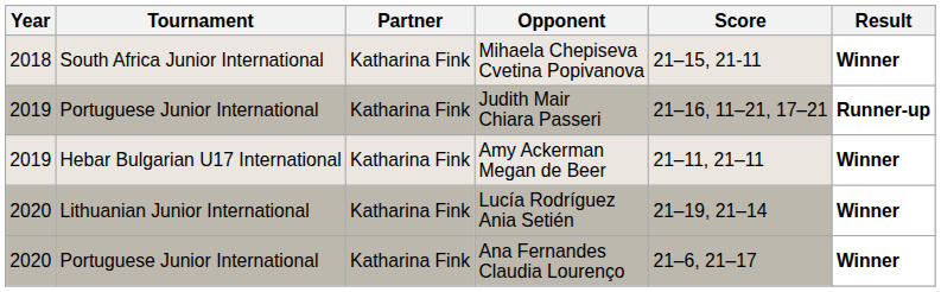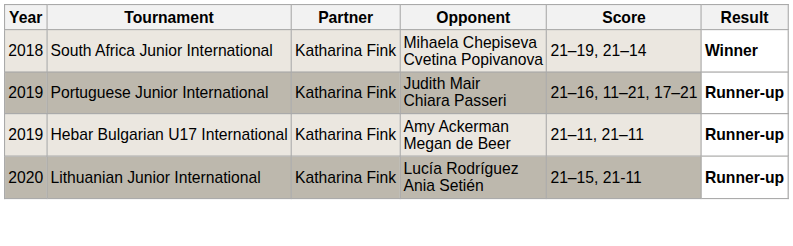 <table class="sortable wikitable" style="font-size: 90%;">
 <tr>
 <th>Year</th>
 <th>Tournament</th>
 <th>Partner</th>
 <th>Opponent</th>
 <th>Score</th>
 <th>Result</th>
 </tr>
 <tr style="background:#EBE7E0">
 <td align="center">2018</td>
 <td align="left">South Africa Junior International</td>
 <td align="left"> Katharina Fink</td>
 <td align="left"> Mihaela Chepiseva<br> Cvetina Popivanova</td>
-<td align="left">21–15, 21-11</td>
+<td align="left">21–19, 21–14</td>
 <td style="text-align:left; background:white"> <strong>Winner</strong></td>
 </tr>
 <tr style="background:#BDB8AD">
 <td align="center">2019</td>
 <td align="left">Portuguese Junior International</td>
 <td align="left"> Katharina Fink</td>
 <td align="left"> Judith Mair<br> Chiara Passeri</td>
 <td align="left">21–16, 11–21, 17–21</td>
 <td style="text-align:left; background:white"> <strong>Runner-up</strong></td>
 </tr>
 <tr style="background:#BDB8AD">
 </tr>
 <tr style="background:#EBE7E0">
 <td align="center">2019</td>
 <td align="left">Hebar Bulgarian U17 International</td>
 <td align="left"> Katharina Fink</td>
 <td align="left"> Amy Ackerman<br> Megan de Beer</td>
 <td align="left">21–11, 21–11</td>
-<td style="text-align:left; background:white"> <strong>Winner</strong></td>
+<td style="text-align:left; background:white"> <strong>Runner-up</strong></td>
 </tr>
 <tr style="background:#BDB8AD">
 <td align="center">2020</td>
 <td align="left">Lithuanian Junior International</td>
 <td align="left"> Katharina Fink</td>
 <td align="left"> Lucía Rodríguez<br> Ania Setién</td>
-<td align="left">21–19, 21–14</td>
-<td style="text-align:left; background:white"> <strong>Winner</strong></td>
-</tr>
-<tr style="background:#BDB8AD">
-<td align="center">2020</td>
-<td align="left">Portuguese Junior International</td>
-<td align="left"> Katharina Fink</td>
-<td align="left"> Ana Fernandes<br> Claudia Lourenço</td>
-<td align="left">21–6, 21–17</td>
-<td style="text-align:left; background:white"> <strong>Winner</strong></td>
+<td align="left">21–15, 21-11</td>
+<td style="text-align:left; background:white"> <strong>Runner-up</strong></td>
 </tr>
 </table>
